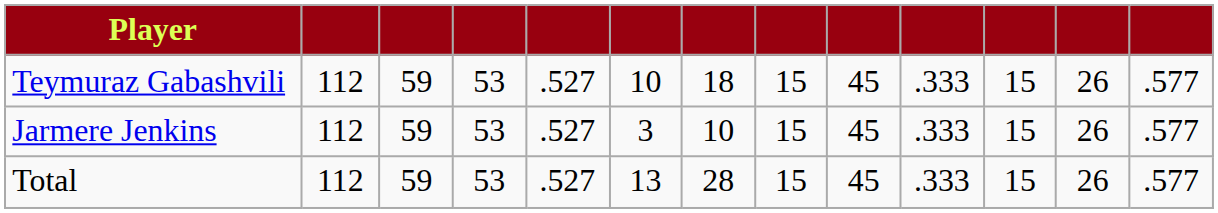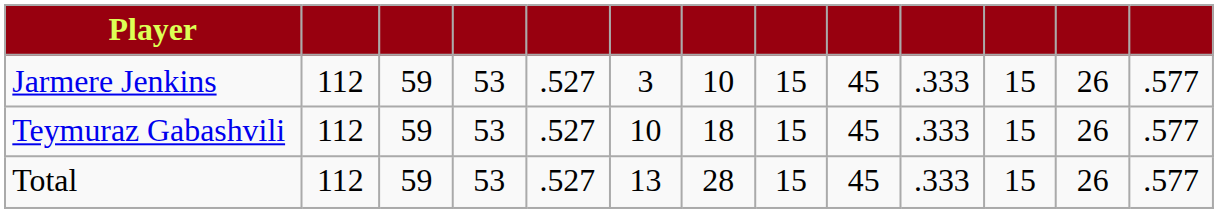 <table class="wikitable" style="text-align:center">
 <tr>
 <th style="background:#98000F; color:#DDFF55" width="200px">Player</th>
 <th style="background:#98000F; color:#DDFF55" width="40px"></th>
 <th style="background:#98000F; color:#DDFF55" width="40px"></th>
 <th style="background:#98000F; color:#DDFF55" width="40px"></th>
 <th style="background:#98000F; color:#DDFF55" width="40px"></th>
 <th style="background:#98000F; color:#DDFF55" width="40px"></th>
 <th style="background:#98000F; color:#DDFF55" width="40px"></th>
 <th style="background:#98000F; color:#DDFF55" width="40px"></th>
 <th style="background:#98000F; color:#DDFF55" width="40px"></th>
 <th style="background:#98000F; color:#DDFF55" width="40px"></th>
 <th style="background:#98000F; color:#DDFF55" width="40px"></th>
 <th style="background:#98000F; color:#DDFF55" width="40px"></th>
 <th style="background:#98000F; color:#DDFF55" width="40px"></th>
 </tr>
 <tr>
-<td style="text-align:left"><a href='#'>Teymuraz Gabashvili</a></td>
+<td style="text-align:left"><a href='#'>Jarmere Jenkins</a></td>
 <td>112</td>
 <td>59</td>
 <td>53</td>
 <td>.527</td>
+<td>3</td>
 <td>10</td>
-<td>18</td>
 <td>15</td>
 <td>45</td>
 <td>.333</td>
 <td>15</td>
 <td>26</td>
 <td>.577</td>
 </tr>
 <tr>
-<td style="text-align:left"><a href='#'>Jarmere Jenkins</a></td>
+<td style="text-align:left"><a href='#'>Teymuraz Gabashvili</a></td>
 <td>112</td>
 <td>59</td>
 <td>53</td>
 <td>.527</td>
-<td>3</td>
 <td>10</td>
+<td>18</td>
 <td>15</td>
 <td>45</td>
 <td>.333</td>
 <td>15</td>
 <td>26</td>
 <td>.577</td>
 </tr>
 <tr>
 <td style="text-align:left">Total</td>
 <td>112</td>
 <td>59</td>
 <td>53</td>
 <td>.527</td>
 <td>13</td>
 <td>28</td>
 <td>15</td>
 <td>45</td>
 <td>.333</td>
 <td>15</td>
 <td>26</td>
 <td>.577</td>
 </tr>
 </table>
